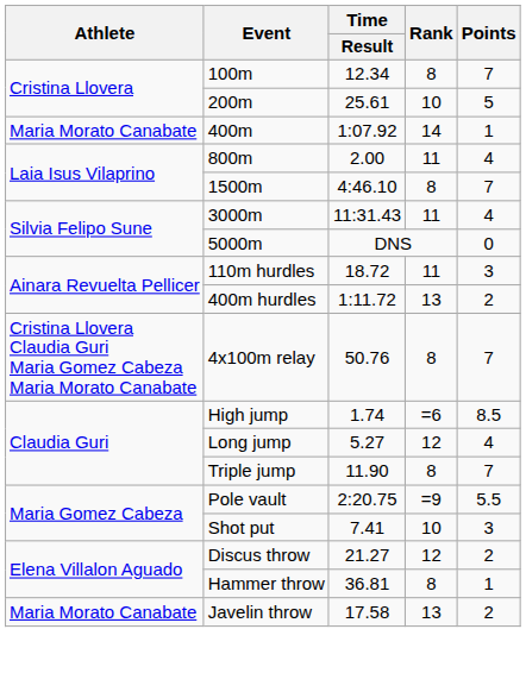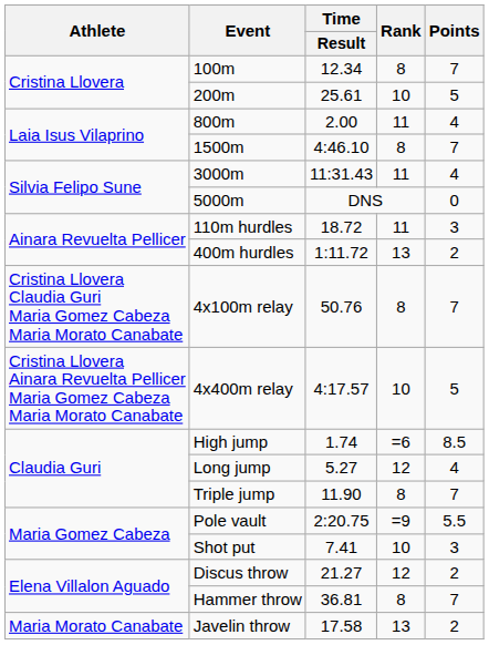 <table class=wikitable style="font-size:90%">
 <tr>
 <th rowspan="2">Athlete</th>
 <th rowspan="2">Event</th>
 <th>Time</th>
 <th rowspan="2">Rank</th>
 <th rowspan="2">Points</th>
 </tr>
 <tr style="font-size:95%">
 <th>Result</th>
 </tr>
 <tr align=center>
 <td align=left rowspan=2><a href='#'>Cristina Llovera</a></td>
 <td align=left>100m</td>
 <td>12.34</td>
 <td>8</td>
 <td>7</td>
 </tr>
 <tr align=center>
 <td align=left>200m</td>
 <td>25.61</td>
 <td>10</td>
 <td>5</td>
-</tr>
-<tr align=center>
-<td align=left><a href='#'>Maria Morato Canabate</a></td>
-<td align=left>400m</td>
-<td>1:07.92</td>
-<td>14</td>
-<td>1</td>
 </tr>
 <tr align=center>
 <td align=left rowspan=2><a href='#'>Laia Isus Vilaprino</a></td>
 <td align=left>800m</td>
 <td>2.00</td>
 <td>11</td>
 <td>4</td>
 </tr>
 <tr align=center>
 <td align=left>1500m</td>
 <td>4:46.10</td>
 <td>8</td>
 <td>7</td>
 </tr>
 <tr align=center>
 <td align=left rowspan=2><a href='#'>Silvia Felipo Sune</a></td>
 <td align=left>3000m</td>
 <td>11:31.43</td>
 <td>11</td>
 <td>4</td>
 </tr>
 <tr align=center>
 <td align=left>5000m</td>
 <td colspan=2>DNS</td>
 <td>0</td>
 </tr>
 <tr align=center>
 <td align=left rowspan=2><a href='#'>Ainara Revuelta Pellicer</a></td>
 <td align=left>110m hurdles</td>
 <td>18.72</td>
 <td>11</td>
 <td>3</td>
 </tr>
 <tr align=center>
 <td align=left>400m hurdles</td>
 <td>1:11.72</td>
 <td>13</td>
 <td>2</td>
 </tr>
 <tr align=center>
 <td align=left><a href='#'>Cristina Llovera</a><br><a href='#'>Claudia Guri</a><br><a href='#'>Maria Gomez Cabeza</a><br><a href='#'>Maria Morato Canabate</a></td>
 <td align=left>4x100m relay</td>
 <td>50.76</td>
 <td>8</td>
 <td>7</td>
 </tr>
 <tr align=center>
+<td align=left><a href='#'>Cristina Llovera</a><br><a href='#'>Ainara Revuelta Pellicer</a><br><a href='#'>Maria Gomez Cabeza</a><br><a href='#'>Maria Morato Canabate</a></td>
+<td align=left>4x400m relay</td>
+<td>4:17.57</td>
+<td>10</td>
+<td>5</td>
+</tr>
+<tr align=center>
 <td align=left rowspan=3><a href='#'>Claudia Guri</a></td>
 <td align=left>High jump</td>
 <td>1.74</td>
 <td>=6</td>
 <td>8.5</td>
 </tr>
 <tr align=center>
 <td align=left>Long jump</td>
 <td>5.27</td>
 <td>12</td>
 <td>4</td>
 </tr>
 <tr align=center>
 <td align=left>Triple jump</td>
 <td>11.90</td>
 <td>8</td>
 <td>7</td>
 </tr>
 <tr align=center>
 <td align=left rowspan=2><a href='#'>Maria Gomez Cabeza</a></td>
 <td align=left>Pole vault</td>
 <td>2:20.75</td>
 <td>=9</td>
 <td>5.5</td>
 </tr>
 <tr align=center>
 <td align=left>Shot put</td>
 <td>7.41</td>
 <td>10</td>
 <td>3</td>
 </tr>
 <tr align=center>
 <td align=left rowspan=2><a href='#'>Elena Villalon Aguado</a></td>
 <td align=left>Discus throw</td>
 <td>21.27</td>
 <td>12</td>
 <td>2</td>
 </tr>
 <tr align=center>
 <td align=left>Hammer throw</td>
 <td>36.81</td>
 <td>8</td>
-<td>1</td>
+<td>7</td>
 </tr>
 <tr align=center>
 <td align=left><a href='#'>Maria Morato Canabate</a></td>
 <td align=left>Javelin throw</td>
 <td>17.58</td>
 <td>13</td>
 <td>2</td>
 </tr>
 </table>
